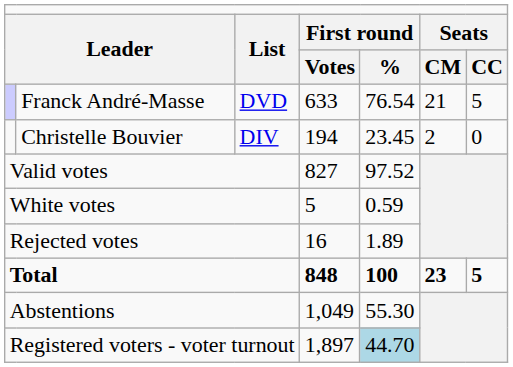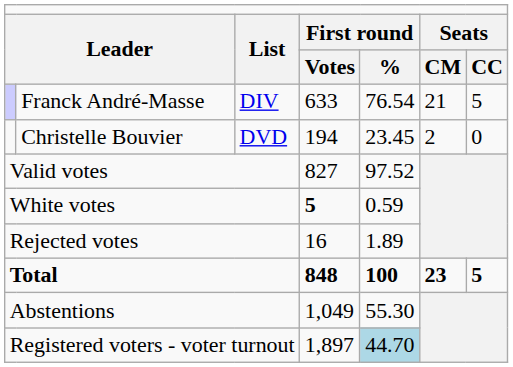 <table class="wikitable">
 <tr>
 <td colspan="7"></td>
 </tr>
 <tr>
 <th colspan="2" rowspan="2">Leader</th>
 <th rowspan="2">List</th>
 <th colspan="2">First round</th>
 <th colspan="2">Seats</th>
 </tr>
 <tr>
 <th>Votes</th>
 <th>%</th>
 <th>CM</th>
 <th>CC</th>
 </tr>
 <tr>
 <td bgcolor="#ccccff"></td>
 <td>Franck André-Masse</td>
-<td><a href='#'>DVD</a></td>
+<td><a href='#'>DIV</a></td>
 <td>633</td>
 <td>76.54</td>
 <td>21</td>
 <td>5</td>
 </tr>
 <tr>
 <td bgcolor=></td>
 <td>Christelle Bouvier</td>
-<td><a href='#'>DIV</a></td>
+<td><a href='#'>DVD</a></td>
 <td>194</td>
 <td>23.45</td>
 <td>2</td>
 <td>0</td>
 </tr>
 <tr>
 <td colspan="3">Valid votes</td>
 <td>827</td>
 <td>97.52</td>
 <th colspan="2" rowspan="3"></th>
 </tr>
 <tr>
 <td colspan="3">White votes</td>
-<td>5</td>
+<td><strong>5</strong></td>
 <td>0.59</td>
 </tr>
 <tr>
 <td colspan="3">Rejected votes</td>
 <td>16</td>
 <td>1.89</td>
 </tr>
 <tr>
 <td colspan="3"><strong>Total</strong></td>
 <td><strong>848</strong></td>
 <td><strong>100</strong></td>
 <td><strong>23</strong></td>
 <td><strong>5</strong></td>
 </tr>
 <tr>
 <td colspan="3">Abstentions</td>
 <td>1,049</td>
 <td>55.30</td>
 <th colspan="2" rowspan="2"></th>
 </tr>
 <tr>
 <td colspan="3">Registered voters - voter turnout</td>
 <td>1,897</td>
 <td style="background: lightblue;">44.70</td>
 </tr>
 </table>
